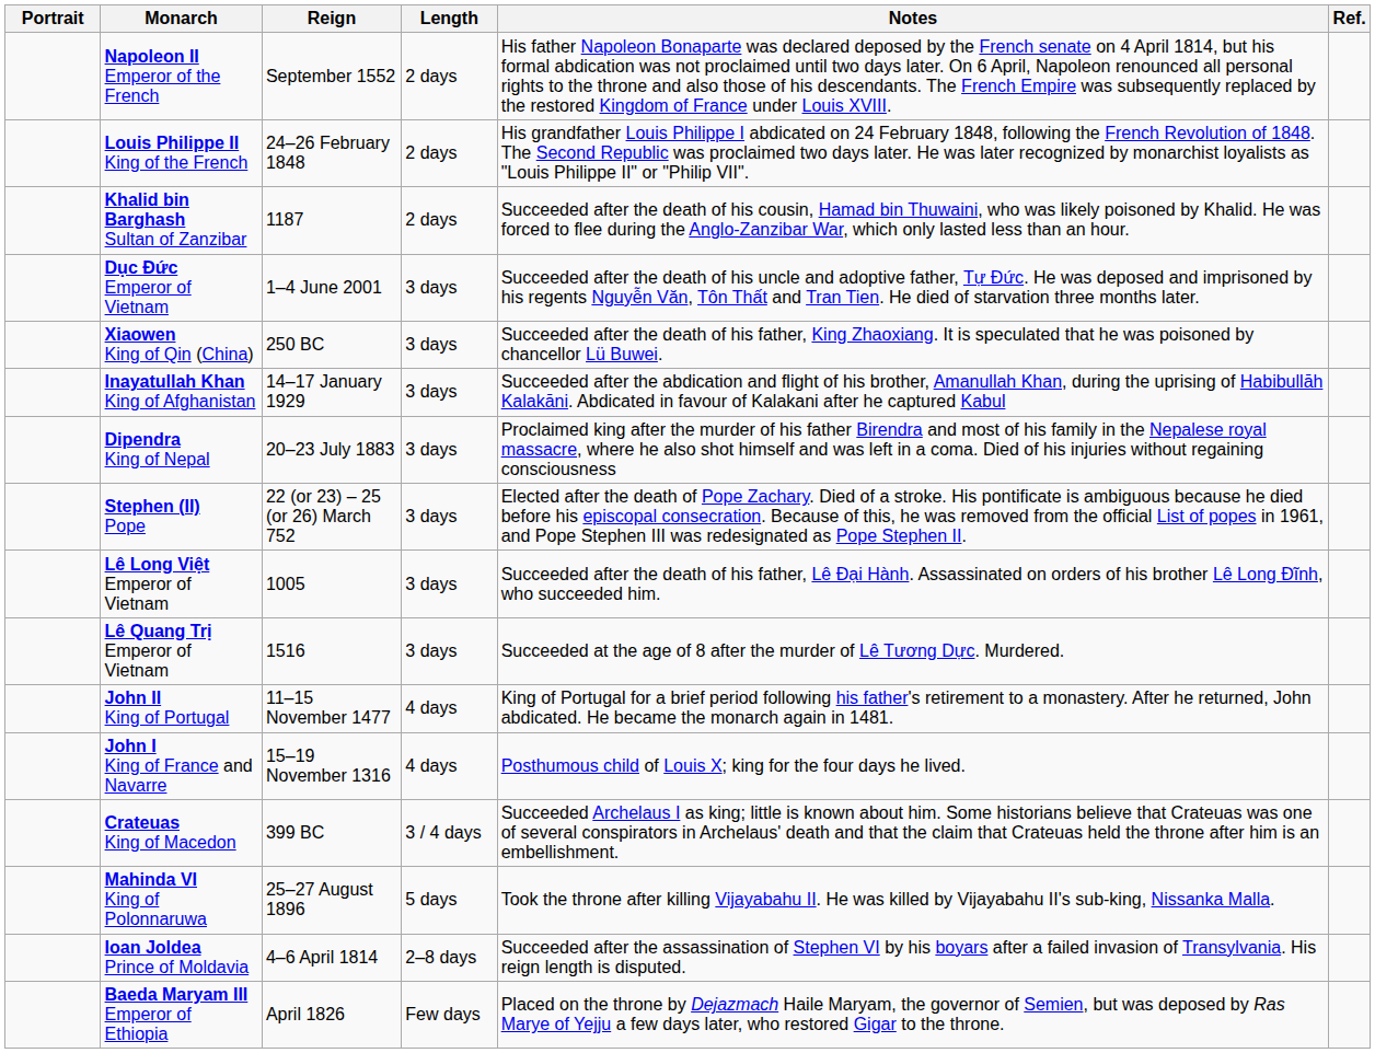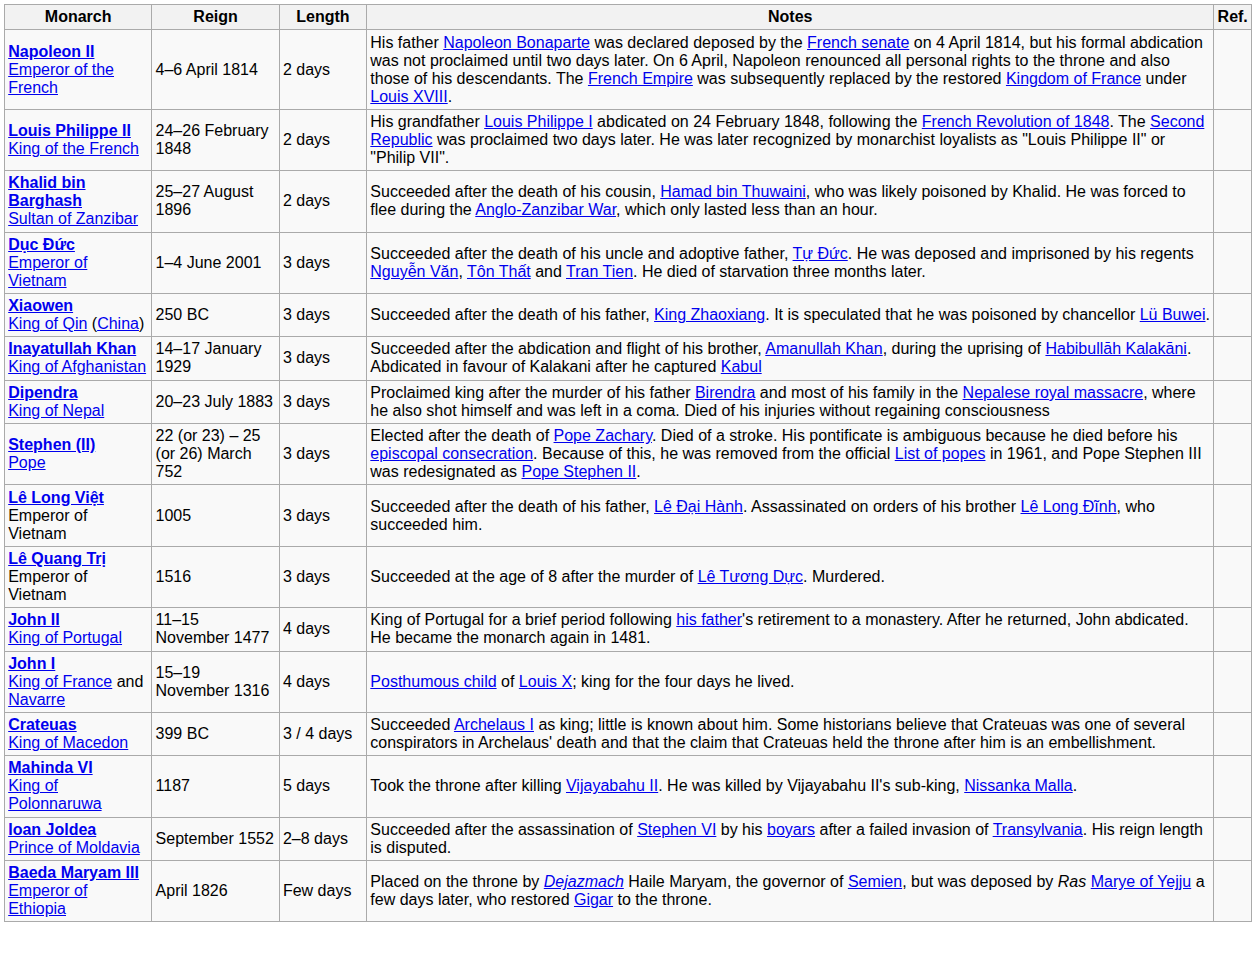 <table class="wikitable sortable">
 <tr>
-<th width=80>Portrait</th>
 <th width=140>Monarch</th>
 <th width=120>Reign</th>
 <th width=80>Length</th>
 <th class=unsortable>Notes</th>
 <th class=unsortable width=30>Ref.</th>
 </tr>
 <tr>
-<td></td>
 <td><strong><a href='#'>Napoleon II</a></strong><br><a href='#'>Emperor of the French</a></td>
-<td>September 1552</td>
+<td>4–6 April 1814<br></td>
 <td>2 days<br></td>
 <td>His father <a href='#'>Napoleon Bonaparte</a> was declared deposed by the <a href='#'>French senate</a> on 4 April 1814, but his formal abdication was not proclaimed until two days later. On 6 April, Napoleon renounced all personal rights to the throne and also those of his descendants. The <a href='#'>French Empire</a> was subsequently replaced by the restored <a href='#'>Kingdom of France</a> under <a href='#'>Louis XVIII</a>.</td>
 <td></td>
 </tr>
 <tr>
-<td></td>
 <td><strong><a href='#'>Louis Philippe II</a></strong><br><a href='#'>King of the French</a></td>
 <td>24–26 February 1848</td>
 <td>2 days<br></td>
 <td>His grandfather <a href='#'>Louis Philippe I</a> abdicated on 24 February 1848, following the <a href='#'>French Revolution of 1848</a>. The <a href='#'>Second Republic</a> was proclaimed two days later. He was later recognized by monarchist loyalists as "Louis Philippe II" or "Philip VII".</td>
 <td></td>
 </tr>
 <tr>
-<td></td>
 <td><strong><a href='#'>Khalid bin Barghash</a></strong><br><a href='#'>Sultan of Zanzibar</a></td>
-<td>1187</td>
+<td>25–27 August 1896</td>
 <td>2 days</td>
 <td>Succeeded after the death of his cousin, <a href='#'>Hamad bin Thuwaini</a>, who was likely poisoned by Khalid. He was forced to flee during the <a href='#'>Anglo-Zanzibar War</a>, which only lasted less than an hour.</td>
 <td></td>
 </tr>
 <tr>
-<td></td>
 <td><strong><a href='#'>Dục Đức</a></strong><br><a href='#'>Emperor of Vietnam</a></td>
 <td>1–4 June 2001</td>
 <td>3 days</td>
 <td>Succeeded after the death of his uncle and adoptive father, <a href='#'>Tự Đức</a>. He was deposed and imprisoned by his regents <a href='#'>Nguyễn Văn</a>, <a href='#'>Tôn Thất</a> and <a href='#'>Tran Tien</a>. He died of starvation three months later.</td>
 <td></td>
 </tr>
 <tr>
-<td></td>
 <td><strong><a href='#'>Xiaowen</a></strong><br><a href='#'>King of Qin</a> (<a href='#'>China</a>)</td>
 <td>250 BC</td>
 <td>3 days</td>
 <td>Succeeded after the death of his father, <a href='#'>King Zhaoxiang</a>. It is speculated that he was poisoned by chancellor <a href='#'>Lü Buwei</a>.</td>
 <td></td>
 </tr>
 <tr>
-<td></td>
 <td><strong><a href='#'>Inayatullah Khan</a></strong><br><a href='#'>King of Afghanistan</a></td>
 <td>14–17 January 1929</td>
 <td>3 days</td>
 <td>Succeeded after the abdication and flight of his brother, <a href='#'>Amanullah Khan</a>, during the uprising of <a href='#'>Habibullāh Kalakāni</a>. Abdicated in favour of Kalakani after he captured <a href='#'>Kabul</a></td>
 <td></td>
 </tr>
 <tr>
-<td></td>
 <td><strong><a href='#'>Dipendra</a></strong><br><a href='#'>King of Nepal</a></td>
 <td>20–23 July 1883</td>
 <td>3 days</td>
 <td>Proclaimed king after the murder of his father <a href='#'>Birendra</a> and most of his family in the <a href='#'>Nepalese royal massacre</a>, where he also shot himself and was left in a coma. Died of his injuries without regaining consciousness</td>
 <td></td>
 </tr>
 <tr>
-<td></td>
 <td><strong><a href='#'>Stephen (II)</a></strong><br><a href='#'>Pope</a></td>
 <td>22 (or 23) – 25 (or 26) March 752</td>
 <td>3 days<br></td>
 <td>Elected after the death of <a href='#'>Pope Zachary</a>. Died of a stroke. His pontificate is ambiguous because he died before his <a href='#'>episcopal consecration</a>. Because of this, he was removed from the official <a href='#'>List of popes</a> in 1961, and Pope Stephen III was redesignated as <a href='#'>Pope Stephen II</a>.</td>
 <td></td>
 </tr>
 <tr>
-<td></td>
 <td><strong><a href='#'>Lê Long Việt</a></strong><br>Emperor of Vietnam</td>
 <td>1005</td>
 <td>3 days</td>
 <td>Succeeded after the death of his father, <a href='#'>Lê Đại Hành</a>. Assassinated on orders of his brother <a href='#'>Lê Long Đĩnh</a>, who succeeded him.</td>
 <td></td>
 </tr>
 <tr>
-<td></td>
 <td><strong><a href='#'>Lê Quang Trị</a></strong><br>Emperor of Vietnam</td>
 <td>1516</td>
 <td>3 days</td>
 <td>Succeeded at the age of 8 after the murder of <a href='#'>Lê Tương Dực</a>. Murdered.</td>
 <td></td>
 </tr>
 <tr>
-<td></td>
 <td><strong><a href='#'>John II</a></strong><br><a href='#'>King of Portugal</a><br></td>
 <td>11–15 November 1477</td>
 <td>4 days</td>
 <td>King of Portugal for a brief period following <a href='#'>his father</a>'s retirement to a monastery. After he returned, John abdicated. He became the monarch again in 1481.</td>
 <td></td>
 </tr>
 <tr>
-<td></td>
 <td><strong><a href='#'>John I</a></strong><br><a href='#'>King of France</a> and <a href='#'>Navarre</a></td>
 <td>15–19 November 1316</td>
 <td>4 days</td>
 <td><a href='#'>Posthumous child</a> of <a href='#'>Louis X</a>; king for the four days he lived.</td>
 <td></td>
 </tr>
 <tr>
-<td></td>
 <td><strong><a href='#'>Crateuas</a></strong><br><a href='#'>King of Macedon</a></td>
 <td>399 BC</td>
 <td>3 / 4 days</td>
 <td>Succeeded <a href='#'>Archelaus I</a> as king; little is known about him. Some historians believe that Crateuas was one of several conspirators in Archelaus' death and that the claim that Crateuas held the throne after him is an embellishment.</td>
 <td><br></td>
 </tr>
 <tr>
-<td></td>
 <td><strong><a href='#'>Mahinda VI</a></strong><br><a href='#'>King of Polonnaruwa</a></td>
-<td>25–27 August 1896</td>
+<td>1187</td>
 <td>5 days</td>
 <td>Took the throne after killing <a href='#'>Vijayabahu II</a>. He was killed by Vijayabahu II's sub-king, <a href='#'>Nissanka Malla</a>.</td>
 <td></td>
 </tr>
 <tr>
-<td></td>
 <td><strong><a href='#'>Ioan Joldea</a></strong><br><a href='#'>Prince of Moldavia</a></td>
-<td>4–6 April 1814<br></td>
+<td>September 1552</td>
 <td>2–8 days</td>
 <td>Succeeded after the assassination of <a href='#'>Stephen VI</a> by his <a href='#'>boyars</a> after a failed invasion of <a href='#'>Transylvania</a>. His reign length is disputed.</td>
 <td></td>
 </tr>
 <tr>
-<td></td>
 <td><strong><a href='#'>Baeda Maryam III</a></strong><br><a href='#'>Emperor of Ethiopia</a></td>
 <td>April 1826</td>
 <td>Few days</td>
 <td>Placed on the throne by <em><a href='#'>Dejazmach</a></em> Haile Maryam, the governor of <a href='#'>Semien</a>, but was deposed by <em>Ras</em> <a href='#'>Marye of Yejju</a> a few days later, who restored <a href='#'>Gigar</a> to the throne.</td>
 <td></td>
 </tr>
 </table>
